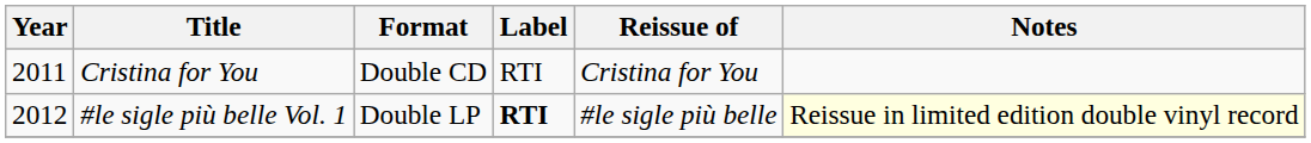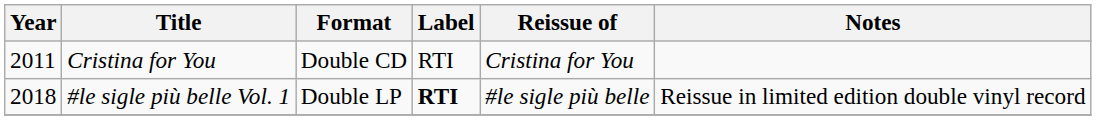 <table class=wikitable>
 <tr>
 <th>Year</th>
 <th>Title</th>
 <th>Format</th>
 <th>Label</th>
 <th>Reissue of</th>
 <th>Notes</th>
 </tr>
 <tr>
 <td>2011</td>
 <td><em>Cristina for You</em></td>
 <td>Double CD</td>
 <td>RTI</td>
 <td><em>Cristina for You</em></td>
 <td></td>
 </tr>
 <tr>
-<td>2012</td>
+<td>2018</td>
 <td><em>#le sigle più belle Vol. 1</em></td>
 <td>Double LP</td>
 <td><strong>RTI</strong></td>
 <td><em>#le sigle più belle</em></td>
-<td style="background: lightyellow;">Reissue in limited edition double vinyl record</td>
+<td>Reissue in limited edition double vinyl record</td>
 </tr>
 <tr>
 </tr>
 </table>
